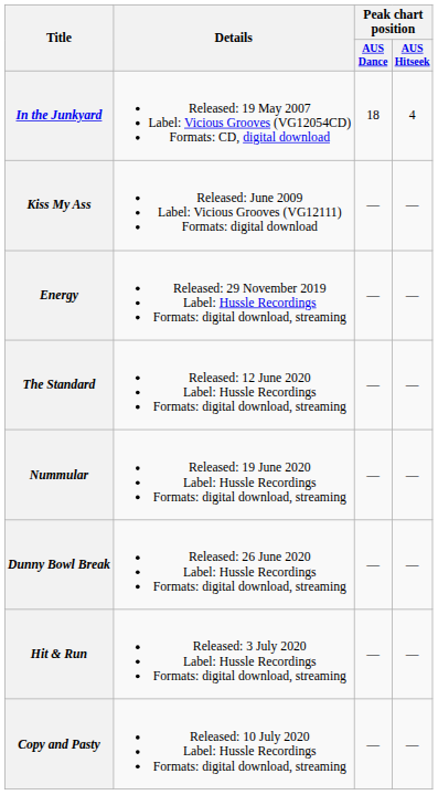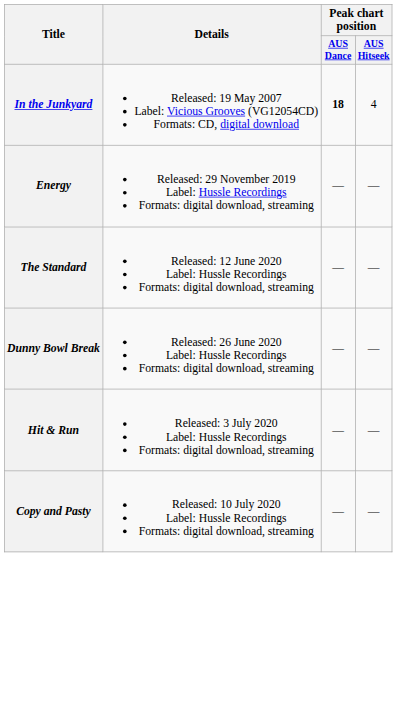 <table class="wikitable plainrowheaders" style=text-align:center;>
 <tr>
 <th rowspan=2>Title</th>
 <th rowspan=2>Details</th>
 <th rowspan=1 colspan=2>Peak chart position</th>
 </tr>
 <tr>
 <th style="width:3em;font-size:85%"><a href='#'>AUS<br>Dance</a><br></th>
 <th style="width:3em;font-size:85%"><a href='#'>AUS<br>Hitseek</a><br></th>
 </tr>
 <tr>
 <th scope="row"><em><a href='#'>In the Junkyard</a></em></th>
 <td><br><ul><li>Released: 19 May 2007</li><li>Label: <a href='#'>Vicious Grooves</a> (VG12054CD)</li><li>Formats: CD, <a href='#'>digital download</a></li></ul></td>
-<td>18</td>
+<td><strong>18</strong></td>
 <td>4</td>
-</tr>
-<tr>
-<th scope="row"><em>Kiss My Ass</em></th>
-<td><br><ul><li>Released: June 2009</li><li>Label: Vicious Grooves (VG12111)</li><li>Formats: digital download</li></ul></td>
-<td>—</td>
-<td>—</td>
 </tr>
 <tr>
 <th scope="row"><em>Energy</em></th>
 <td><br><ul><li>Released: 29 November 2019</li><li>Label: <a href='#'>Hussle Recordings</a></li><li>Formats: digital download, streaming</li></ul></td>
 <td>—</td>
 <td>—</td>
 </tr>
 <tr>
 <th scope="row"><em>The Standard</em></th>
 <td><br><ul><li>Released: 12 June 2020</li><li>Label: Hussle Recordings</li><li>Formats: digital download, streaming</li></ul></td>
-<td>—</td>
-<td>—</td>
-</tr>
-<tr>
-<th scope="row"><em>Nummular</em></th>
-<td><br><ul><li>Released: 19 June 2020</li><li>Label: Hussle Recordings</li><li>Formats: digital download, streaming</li></ul></td>
 <td>—</td>
 <td>—</td>
 </tr>
 <tr>
 <th scope="row"><em>Dunny Bowl Break</em></th>
 <td><br><ul><li>Released: 26 June 2020</li><li>Label: Hussle Recordings</li><li>Formats: digital download, streaming</li></ul></td>
 <td>—</td>
 <td>—</td>
 </tr>
 <tr>
 <th scope="row"><em>Hit & Run</em></th>
 <td><br><ul><li>Released: 3 July 2020</li><li>Label: Hussle Recordings</li><li>Formats: digital download, streaming</li></ul></td>
 <td>—</td>
 <td>—</td>
 </tr>
 <tr>
 <th scope="row"><em>Copy and Pasty</em></th>
 <td><br><ul><li>Released: 10 July 2020</li><li>Label: Hussle Recordings</li><li>Formats: digital download, streaming</li></ul></td>
 <td>—</td>
 <td>—</td>
 </tr>
 </table>
